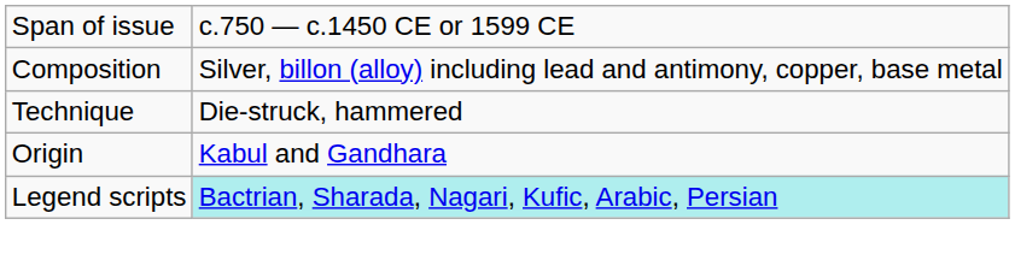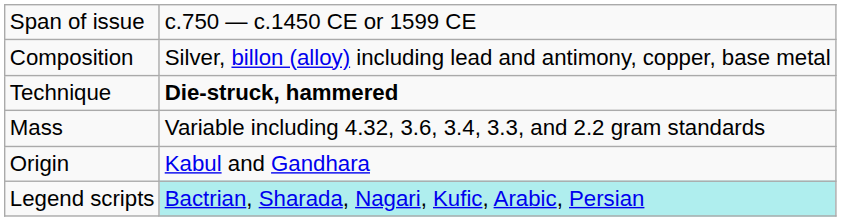 <table class="wikitable">
 <tr>
 <td>Span of issue</td>
 <td>c.750 — c.1450 CE or 1599 CE</td>
 </tr>
 <tr>
 <td>Composition</td>
 <td>Silver, <a href='#'>billon (alloy)</a> including lead and antimony, copper, base metal</td>
 </tr>
 <tr>
 <td>Technique</td>
-<td>Die-struck, hammered</td>
+<td><strong>Die-struck, hammered</strong></td>
+</tr>
+<tr>
+<td>Mass</td>
+<td>Variable including 4.32, 3.6, 3.4, 3.3, and 2.2 gram standards</td>
 </tr>
 <tr>
 <td>Origin</td>
 <td><a href='#'>Kabul</a> and <a href='#'>Gandhara</a></td>
 </tr>
 <tr>
 <td>Legend scripts</td>
 <td style="background: paleturquoise;"><a href='#'>Bactrian</a>, <a href='#'>Sharada</a>, <a href='#'>Nagari</a>, <a href='#'>Kufic</a>, <a href='#'>Arabic</a>, <a href='#'>Persian</a></td>
 </tr>
 </table>
